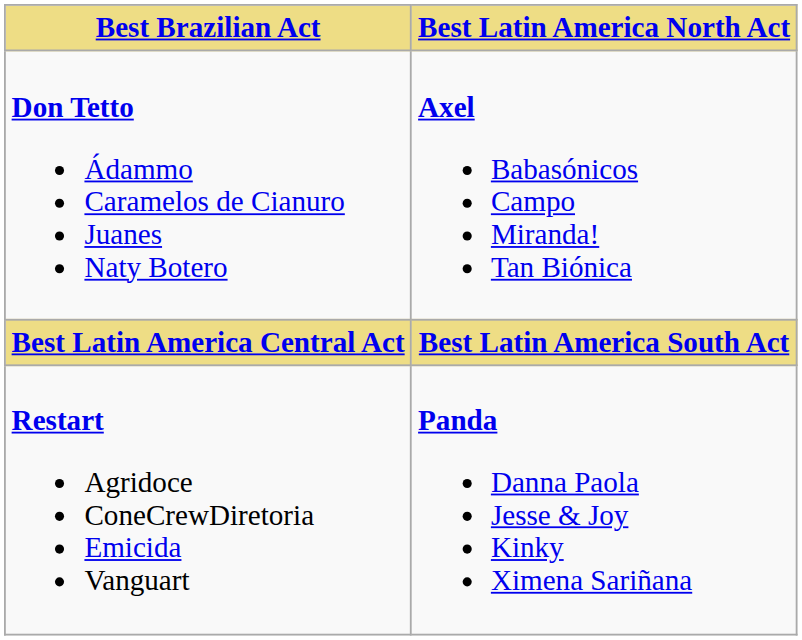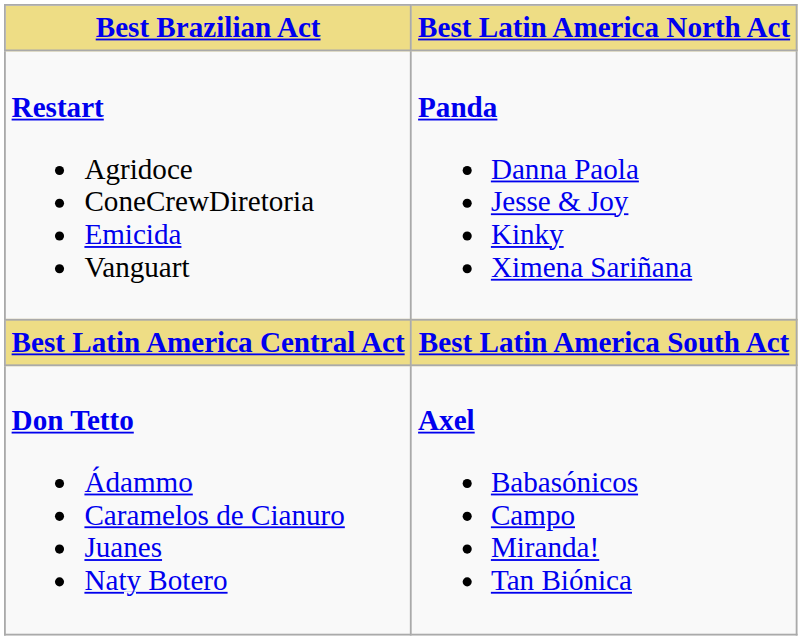 <table class=wikitable style="width=100%">
 <tr>
 <th style="background:#EEDD85; width=50%"><a href='#'>Best Brazilian Act</a></th>
 <th style="background:#EEDD85; width=50%"><a href='#'>Best Latin America North Act</a></th>
 </tr>
 <tr>
-<td valign="top"><br><strong><a href='#'>Don Tetto</a></strong><ul><li><a href='#'>Ádammo</a></li><li><a href='#'>Caramelos de Cianuro</a></li><li><a href='#'>Juanes</a></li><li><a href='#'>Naty Botero</a></li></ul></td>
-<td valign="top"><br><strong><a href='#'>Axel</a></strong><ul><li><a href='#'>Babasónicos</a></li><li><a href='#'>Campo</a></li><li><a href='#'>Miranda!</a></li><li><a href='#'>Tan Biónica</a></li></ul></td>
+<td valign="top"><br><strong><a href='#'>Restart</a></strong><ul><li>Agridoce</li><li>ConeCrewDiretoria</li><li><a href='#'>Emicida</a></li><li>Vanguart</li></ul></td>
+<td valign="top"><br><strong><a href='#'>Panda</a></strong><ul><li><a href='#'>Danna Paola</a></li><li><a href='#'>Jesse & Joy</a></li><li><a href='#'>Kinky</a></li><li><a href='#'>Ximena Sariñana</a></li></ul></td>
 </tr>
 <tr>
 <th style="background:#EEDD85; width=50%"><a href='#'>Best Latin America Central Act</a></th>
 <th style="background:#EEDD85; width=50%"><a href='#'>Best Latin America South Act</a></th>
 </tr>
 <tr>
-<td valign="top"><br><strong><a href='#'>Restart</a></strong><ul><li>Agridoce</li><li>ConeCrewDiretoria</li><li><a href='#'>Emicida</a></li><li>Vanguart</li></ul></td>
-<td valign="top"><br><strong><a href='#'>Panda</a></strong><ul><li><a href='#'>Danna Paola</a></li><li><a href='#'>Jesse & Joy</a></li><li><a href='#'>Kinky</a></li><li><a href='#'>Ximena Sariñana</a></li></ul></td>
+<td valign="top"><br><strong><a href='#'>Don Tetto</a></strong><ul><li><a href='#'>Ádammo</a></li><li><a href='#'>Caramelos de Cianuro</a></li><li><a href='#'>Juanes</a></li><li><a href='#'>Naty Botero</a></li></ul></td>
+<td valign="top"><br><strong><a href='#'>Axel</a></strong><ul><li><a href='#'>Babasónicos</a></li><li><a href='#'>Campo</a></li><li><a href='#'>Miranda!</a></li><li><a href='#'>Tan Biónica</a></li></ul></td>
 </tr>
 </table>
